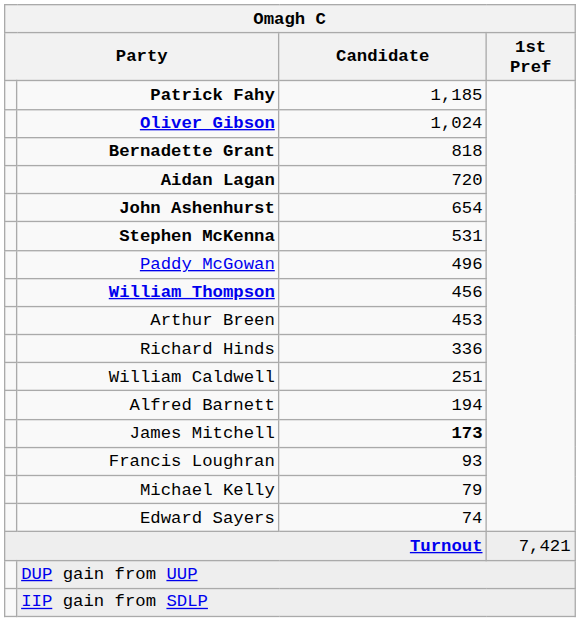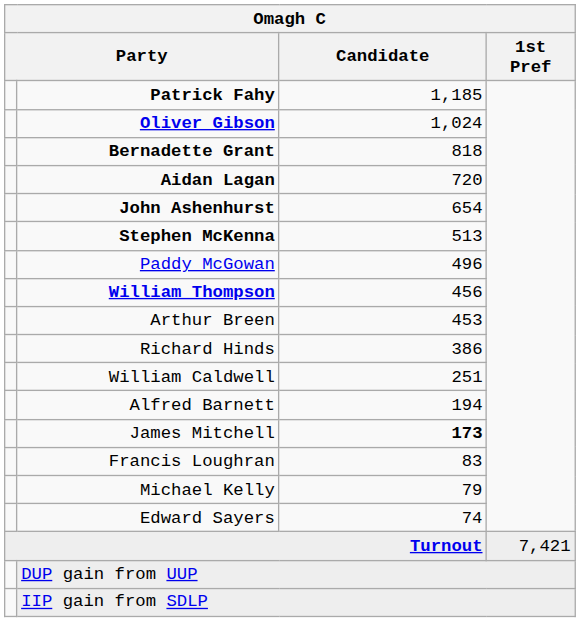 <table class="wikitable">
 <tr>
 <th colspan="4" align="center">Omagh C</th>
 </tr>
 <tr>
 <th colspan="2" align="center" width=200>Party</th>
 <th width=150>Candidate</th>
 <th width=60>1st Pref</th>
 </tr>
 <tr>
 <td></td>
 <td align="right"><strong>Patrick Fahy</strong></td>
 <td align="right">1,185</td>
 </tr>
 <tr>
 <td></td>
 <td align="right"><strong><a href='#'>Oliver Gibson</a></strong></td>
 <td align="right">1,024</td>
 </tr>
 <tr>
 <td></td>
 <td align="right"><strong>Bernadette Grant</strong></td>
 <td align="right">818</td>
 </tr>
 <tr>
 <td></td>
 <td align="right"><strong>Aidan Lagan</strong></td>
 <td align="right">720</td>
 </tr>
 <tr>
 <td></td>
 <td align="right"><strong>John Ashenhurst</strong></td>
 <td align="right">654</td>
 </tr>
 <tr>
 <td></td>
 <td align="right"><strong>Stephen McKenna</strong></td>
-<td align="right">531</td>
+<td align="right">513</td>
 </tr>
 <tr>
 <td></td>
 <td align="right"><a href='#'>Paddy McGowan</a></td>
 <td align="right">496</td>
 </tr>
 <tr>
 <td></td>
 <td align="right"><strong><a href='#'>William Thompson</a></strong></td>
 <td align="right">456</td>
 </tr>
 <tr>
 <td></td>
 <td align="right">Arthur Breen</td>
 <td align="right">453</td>
 </tr>
 <tr>
 <td></td>
 <td align="right">Richard Hinds</td>
-<td align="right">336</td>
+<td align="right">386</td>
 </tr>
 <tr>
 <td></td>
 <td align="right">William Caldwell</td>
 <td align="right">251</td>
 </tr>
 <tr>
 <td></td>
 <td align="right">Alfred Barnett</td>
 <td align="right">194</td>
 </tr>
 <tr>
 <td></td>
 <td align="right">James Mitchell</td>
 <td align="right"><strong>173</strong></td>
 </tr>
 <tr>
 <td></td>
 <td align="right">Francis Loughran</td>
-<td align="right">93</td>
+<td align="right">83</td>
 </tr>
 <tr>
 <td></td>
 <td align="right">Michael Kelly</td>
 <td align="right">79</td>
 </tr>
 <tr>
 <td></td>
 <td align="right">Edward Sayers</td>
 <td align="right">74</td>
 </tr>
 <tr bgcolor="EEEEEE">
 <td colspan=3 align="right"><strong><a href='#'>Turnout</a></strong></td>
 <td align="right">7,421</td>
 </tr>
 <tr>
 <td bgcolor=></td>
 <td colspan=3 bgcolor="EEEEEE"><a href='#'>DUP</a> gain from <a href='#'>UUP</a></td>
 </tr>
 <tr>
 <td bgcolor=></td>
 <td colspan=3 bgcolor="EEEEEE"><a href='#'>IIP</a> gain from <a href='#'>SDLP</a></td>
 </tr>
 </table>
